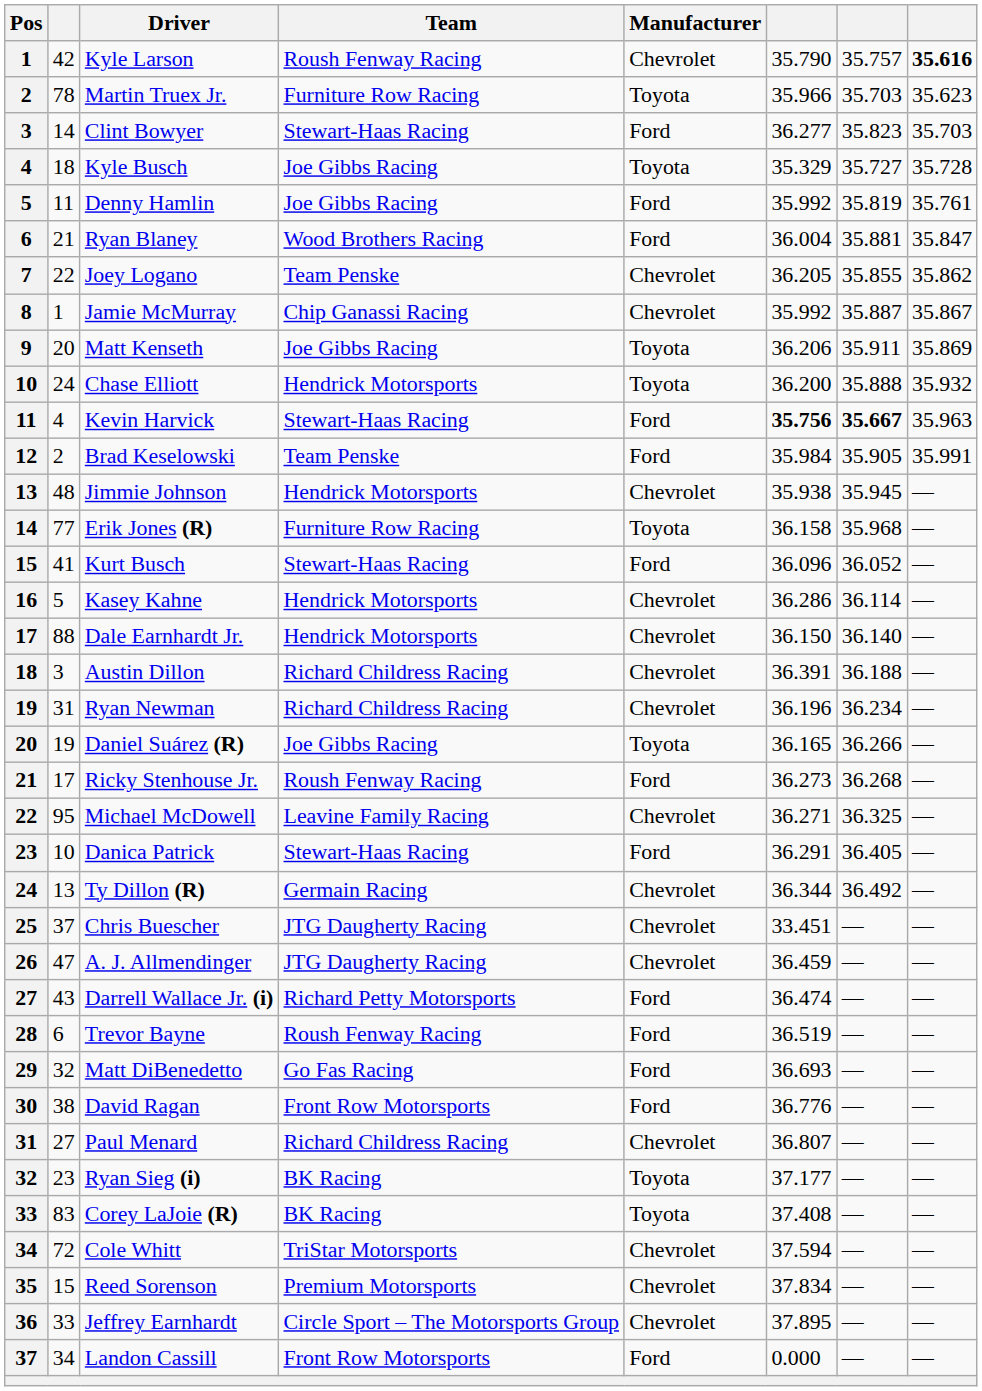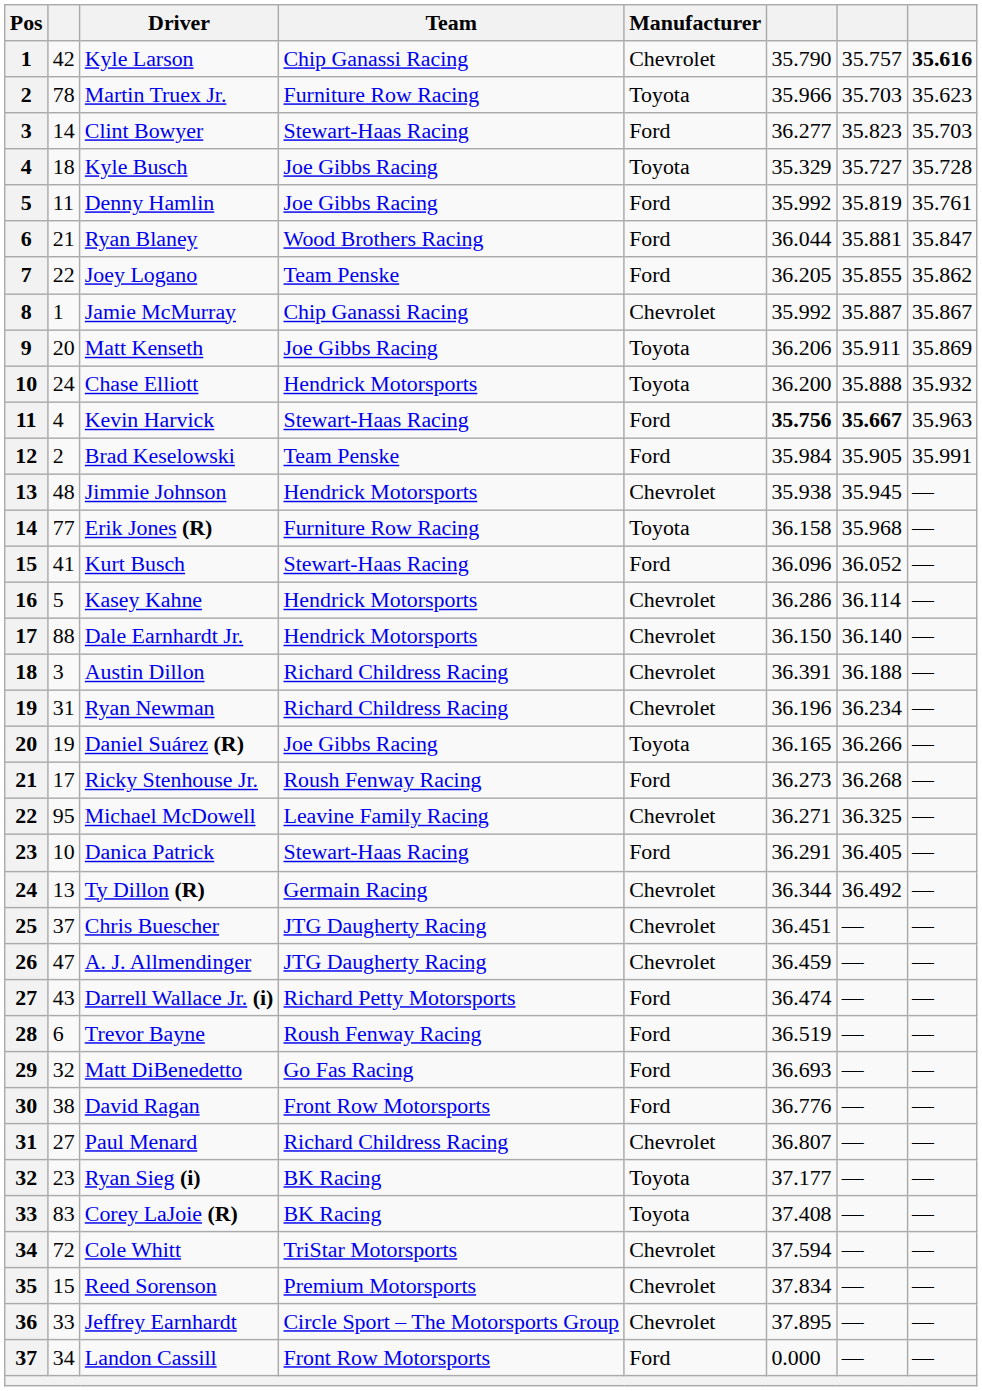 <table class="wikitable" style="font-size:95%">
 <tr>
 <th>Pos</th>
 <th></th>
 <th>Driver</th>
 <th>Team</th>
 <th>Manufacturer</th>
 <th></th>
 <th></th>
 <th></th>
 </tr>
 <tr>
 <th>1</th>
 <td>42</td>
 <td><a href='#'>Kyle Larson</a></td>
-<td><a href='#'>Roush Fenway Racing</a></td>
+<td><a href='#'>Chip Ganassi Racing</a></td>
 <td>Chevrolet</td>
 <td>35.790</td>
 <td>35.757</td>
 <td><strong>35.616</strong></td>
 </tr>
 <tr>
 <th>2</th>
 <td>78</td>
 <td><a href='#'>Martin Truex Jr.</a></td>
 <td><a href='#'>Furniture Row Racing</a></td>
 <td>Toyota</td>
 <td>35.966</td>
 <td>35.703</td>
 <td>35.623</td>
 </tr>
 <tr>
 <th>3</th>
 <td>14</td>
 <td><a href='#'>Clint Bowyer</a></td>
 <td><a href='#'>Stewart-Haas Racing</a></td>
 <td>Ford</td>
 <td>36.277</td>
 <td>35.823</td>
 <td>35.703</td>
 </tr>
 <tr>
 <th>4</th>
 <td>18</td>
 <td><a href='#'>Kyle Busch</a></td>
 <td><a href='#'>Joe Gibbs Racing</a></td>
 <td>Toyota</td>
 <td>35.329</td>
 <td>35.727</td>
 <td>35.728</td>
 </tr>
 <tr>
 <th>5</th>
 <td>11</td>
 <td><a href='#'>Denny Hamlin</a></td>
 <td><a href='#'>Joe Gibbs Racing</a></td>
 <td>Ford</td>
 <td>35.992</td>
 <td>35.819</td>
 <td>35.761</td>
 </tr>
 <tr>
 <th>6</th>
 <td>21</td>
 <td><a href='#'>Ryan Blaney</a></td>
 <td><a href='#'>Wood Brothers Racing</a></td>
 <td>Ford</td>
-<td>36.004</td>
+<td>36.044</td>
 <td>35.881</td>
 <td>35.847</td>
 </tr>
 <tr>
 <th>7</th>
 <td>22</td>
 <td><a href='#'>Joey Logano</a></td>
 <td><a href='#'>Team Penske</a></td>
-<td>Chevrolet</td>
+<td>Ford</td>
 <td>36.205</td>
 <td>35.855</td>
 <td>35.862</td>
 </tr>
 <tr>
 <th>8</th>
 <td>1</td>
 <td><a href='#'>Jamie McMurray</a></td>
 <td><a href='#'>Chip Ganassi Racing</a></td>
 <td>Chevrolet</td>
 <td>35.992</td>
 <td>35.887</td>
 <td>35.867</td>
 </tr>
 <tr>
 <th>9</th>
 <td>20</td>
 <td><a href='#'>Matt Kenseth</a></td>
 <td><a href='#'>Joe Gibbs Racing</a></td>
 <td>Toyota</td>
 <td>36.206</td>
 <td>35.911</td>
 <td>35.869</td>
 </tr>
 <tr>
 <th>10</th>
 <td>24</td>
 <td><a href='#'>Chase Elliott</a></td>
 <td><a href='#'>Hendrick Motorsports</a></td>
 <td>Toyota</td>
 <td>36.200</td>
 <td>35.888</td>
 <td>35.932</td>
 </tr>
 <tr>
 <th>11</th>
 <td>4</td>
 <td><a href='#'>Kevin Harvick</a></td>
 <td><a href='#'>Stewart-Haas Racing</a></td>
 <td>Ford</td>
 <td><strong>35.756</strong></td>
 <td><strong>35.667</strong></td>
 <td>35.963</td>
 </tr>
 <tr>
 <th>12</th>
 <td>2</td>
 <td><a href='#'>Brad Keselowski</a></td>
 <td><a href='#'>Team Penske</a></td>
 <td>Ford</td>
 <td>35.984</td>
 <td>35.905</td>
 <td>35.991</td>
 </tr>
 <tr>
 <th>13</th>
 <td>48</td>
 <td><a href='#'>Jimmie Johnson</a></td>
 <td><a href='#'>Hendrick Motorsports</a></td>
 <td>Chevrolet</td>
 <td>35.938</td>
 <td>35.945</td>
 <td>—</td>
 </tr>
 <tr>
 <th>14</th>
 <td>77</td>
 <td><a href='#'>Erik Jones</a> <strong>(R)</strong></td>
 <td><a href='#'>Furniture Row Racing</a></td>
 <td>Toyota</td>
 <td>36.158</td>
 <td>35.968</td>
 <td>—</td>
 </tr>
 <tr>
 <th>15</th>
 <td>41</td>
 <td><a href='#'>Kurt Busch</a></td>
 <td><a href='#'>Stewart-Haas Racing</a></td>
 <td>Ford</td>
 <td>36.096</td>
 <td>36.052</td>
 <td>—</td>
 </tr>
 <tr>
 <th>16</th>
 <td>5</td>
 <td><a href='#'>Kasey Kahne</a></td>
 <td><a href='#'>Hendrick Motorsports</a></td>
 <td>Chevrolet</td>
 <td>36.286</td>
 <td>36.114</td>
 <td>—</td>
 </tr>
 <tr>
 <th>17</th>
 <td>88</td>
 <td><a href='#'>Dale Earnhardt Jr.</a></td>
 <td><a href='#'>Hendrick Motorsports</a></td>
 <td>Chevrolet</td>
 <td>36.150</td>
 <td>36.140</td>
 <td>—</td>
 </tr>
 <tr>
 <th>18</th>
 <td>3</td>
 <td><a href='#'>Austin Dillon</a></td>
 <td><a href='#'>Richard Childress Racing</a></td>
 <td>Chevrolet</td>
 <td>36.391</td>
 <td>36.188</td>
 <td>—</td>
 </tr>
 <tr>
 <th>19</th>
 <td>31</td>
 <td><a href='#'>Ryan Newman</a></td>
 <td><a href='#'>Richard Childress Racing</a></td>
 <td>Chevrolet</td>
 <td>36.196</td>
 <td>36.234</td>
 <td>—</td>
 </tr>
 <tr>
 <th>20</th>
 <td>19</td>
 <td><a href='#'>Daniel Suárez</a> <strong>(R)</strong></td>
 <td><a href='#'>Joe Gibbs Racing</a></td>
 <td>Toyota</td>
 <td>36.165</td>
 <td>36.266</td>
 <td>—</td>
 </tr>
 <tr>
 <th>21</th>
 <td>17</td>
 <td><a href='#'>Ricky Stenhouse Jr.</a></td>
 <td><a href='#'>Roush Fenway Racing</a></td>
 <td>Ford</td>
 <td>36.273</td>
 <td>36.268</td>
 <td>—</td>
 </tr>
 <tr>
 <th>22</th>
 <td>95</td>
 <td><a href='#'>Michael McDowell</a></td>
 <td><a href='#'>Leavine Family Racing</a></td>
 <td>Chevrolet</td>
 <td>36.271</td>
 <td>36.325</td>
 <td>—</td>
 </tr>
 <tr>
 <th>23</th>
 <td>10</td>
 <td><a href='#'>Danica Patrick</a></td>
 <td><a href='#'>Stewart-Haas Racing</a></td>
 <td>Ford</td>
 <td>36.291</td>
 <td>36.405</td>
 <td>—</td>
 </tr>
 <tr>
 <th>24</th>
 <td>13</td>
 <td><a href='#'>Ty Dillon</a> <strong>(R)</strong></td>
 <td><a href='#'>Germain Racing</a></td>
 <td>Chevrolet</td>
 <td>36.344</td>
 <td>36.492</td>
 <td>—</td>
 </tr>
 <tr>
 <th>25</th>
 <td>37</td>
 <td><a href='#'>Chris Buescher</a></td>
 <td><a href='#'>JTG Daugherty Racing</a></td>
 <td>Chevrolet</td>
-<td>33.451</td>
+<td>36.451</td>
 <td>—</td>
 <td>—</td>
 </tr>
 <tr>
 <th>26</th>
 <td>47</td>
 <td><a href='#'>A. J. Allmendinger</a></td>
 <td><a href='#'>JTG Daugherty Racing</a></td>
 <td>Chevrolet</td>
 <td>36.459</td>
 <td>—</td>
 <td>—</td>
 </tr>
 <tr>
 <th>27</th>
 <td>43</td>
 <td><a href='#'>Darrell Wallace Jr.</a> <strong>(i)</strong></td>
 <td><a href='#'>Richard Petty Motorsports</a></td>
 <td>Ford</td>
 <td>36.474</td>
 <td>—</td>
 <td>—</td>
 </tr>
 <tr>
 <th>28</th>
 <td>6</td>
 <td><a href='#'>Trevor Bayne</a></td>
 <td><a href='#'>Roush Fenway Racing</a></td>
 <td>Ford</td>
 <td>36.519</td>
 <td>—</td>
 <td>—</td>
 </tr>
 <tr>
 <th>29</th>
 <td>32</td>
 <td><a href='#'>Matt DiBenedetto</a></td>
 <td><a href='#'>Go Fas Racing</a></td>
 <td>Ford</td>
 <td>36.693</td>
 <td>—</td>
 <td>—</td>
 </tr>
 <tr>
 <th>30</th>
 <td>38</td>
 <td><a href='#'>David Ragan</a></td>
 <td><a href='#'>Front Row Motorsports</a></td>
 <td>Ford</td>
 <td>36.776</td>
 <td>—</td>
 <td>—</td>
 </tr>
 <tr>
 <th>31</th>
 <td>27</td>
 <td><a href='#'>Paul Menard</a></td>
 <td><a href='#'>Richard Childress Racing</a></td>
 <td>Chevrolet</td>
 <td>36.807</td>
 <td>—</td>
 <td>—</td>
 </tr>
 <tr>
 <th>32</th>
 <td>23</td>
 <td><a href='#'>Ryan Sieg</a> <strong>(i)</strong></td>
 <td><a href='#'>BK Racing</a></td>
 <td>Toyota</td>
 <td>37.177</td>
 <td>—</td>
 <td>—</td>
 </tr>
 <tr>
 <th>33</th>
 <td>83</td>
 <td><a href='#'>Corey LaJoie</a> <strong>(R)</strong></td>
 <td><a href='#'>BK Racing</a></td>
 <td>Toyota</td>
 <td>37.408</td>
 <td>—</td>
 <td>—</td>
 </tr>
 <tr>
 <th>34</th>
 <td>72</td>
 <td><a href='#'>Cole Whitt</a></td>
 <td><a href='#'>TriStar Motorsports</a></td>
 <td>Chevrolet</td>
 <td>37.594</td>
 <td>—</td>
 <td>—</td>
 </tr>
 <tr>
 <th>35</th>
 <td>15</td>
 <td><a href='#'>Reed Sorenson</a></td>
 <td><a href='#'>Premium Motorsports</a></td>
 <td>Chevrolet</td>
 <td>37.834</td>
 <td>—</td>
 <td>—</td>
 </tr>
 <tr>
 <th>36</th>
 <td>33</td>
 <td><a href='#'>Jeffrey Earnhardt</a></td>
 <td><a href='#'>Circle Sport – The Motorsports Group</a></td>
 <td>Chevrolet</td>
 <td>37.895</td>
 <td>—</td>
 <td>—</td>
 </tr>
 <tr>
 <th>37</th>
 <td>34</td>
 <td><a href='#'>Landon Cassill</a></td>
 <td><a href='#'>Front Row Motorsports</a></td>
 <td>Ford</td>
 <td>0.000</td>
 <td>—</td>
 <td>—</td>
 </tr>
 <tr>
 <th colspan="8"></th>
 </tr>
 </table>
